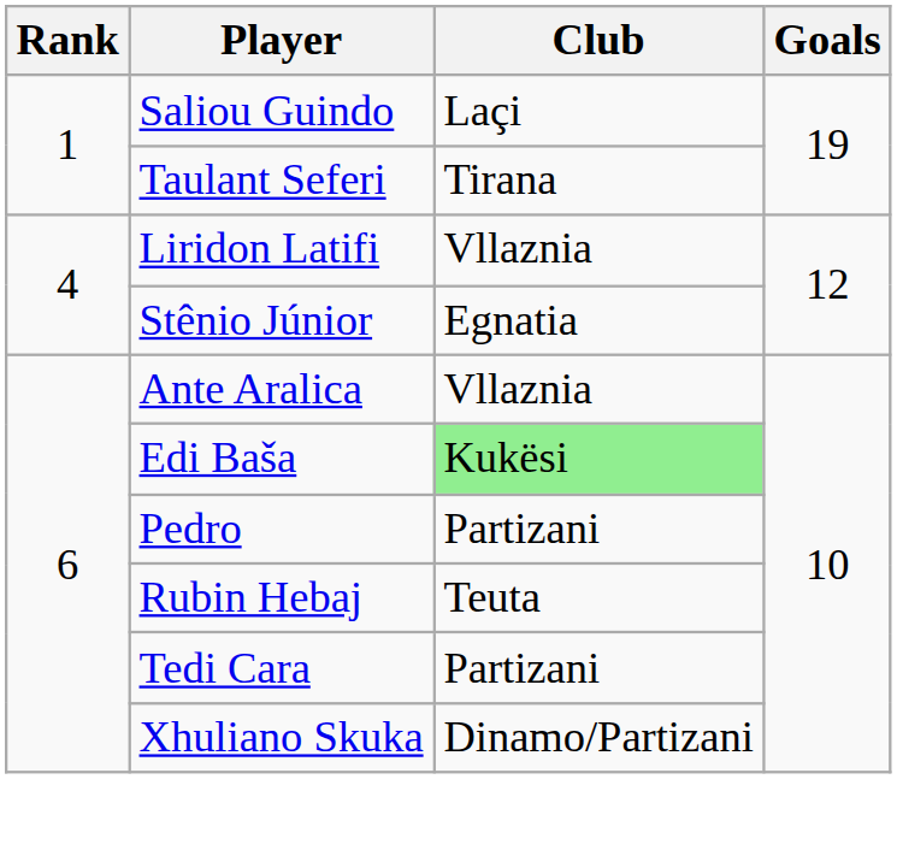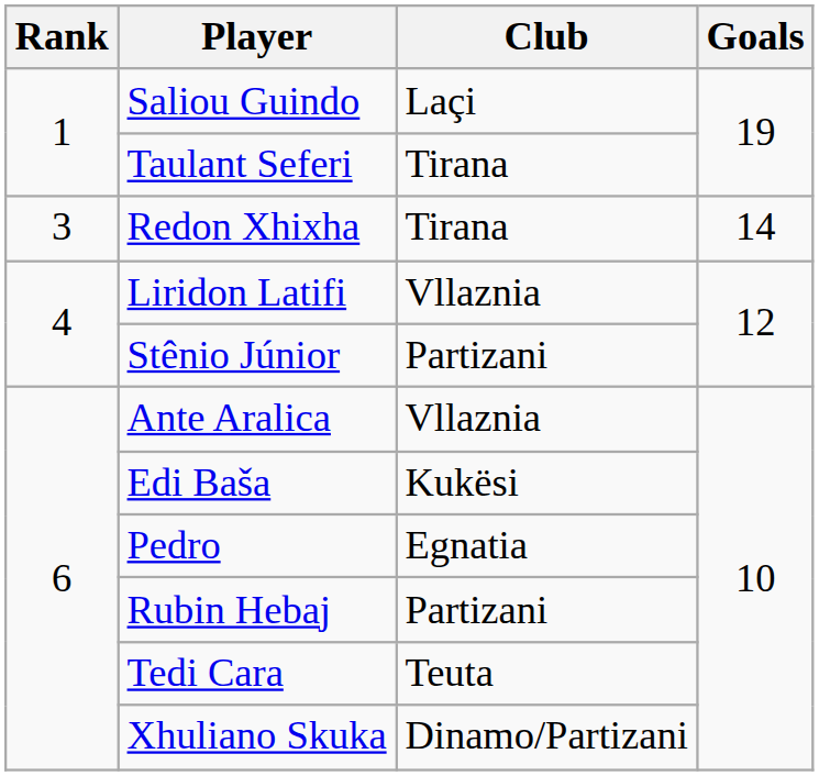 <table class="wikitable" style="text-align:center">
 <tr>
 <th>Rank</th>
 <th>Player</th>
 <th>Club</th>
 <th>Goals</th>
 </tr>
 <tr>
 <td rowspan="2">1</td>
 <td align="left"> <a href='#'>Saliou Guindo</a></td>
 <td align="left">Laçi</td>
 <td rowspan="2">19</td>
 </tr>
 <tr>
 <td align="left"> <a href='#'>Taulant Seferi</a></td>
 <td align="left">Tirana</td>
 </tr>
 <tr>
+<td rowspan="1">3</td>
+<td align="left"> <a href='#'>Redon Xhixha</a></td>
+<td align="left">Tirana</td>
+<td rowspan="1">14</td>
+</tr>
+<tr>
 <td rowspan="2">4</td>
 <td align="left"> <a href='#'>Liridon Latifi</a></td>
 <td align="left">Vllaznia</td>
 <td rowspan="2">12</td>
 </tr>
 <tr>
 <td align="left"> <a href='#'>Stênio Júnior</a></td>
-<td align="left">Egnatia</td>
+<td align="left">Partizani</td>
 </tr>
 <tr>
 <td rowspan="6">6</td>
 <td align="left"> <a href='#'>Ante Aralica</a></td>
 <td align="left">Vllaznia</td>
 <td rowspan="6">10</td>
 </tr>
 <tr>
 <td align="left"> <a href='#'>Edi Baša</a></td>
-<td align="left" style="background: lightgreen;">Kukësi</td>
+<td align="left">Kukësi</td>
 </tr>
 <tr>
 <td align="left"> <a href='#'>Pedro</a></td>
+<td align="left">Egnatia</td>
+</tr>
+<tr>
+<td align="left"> <a href='#'>Rubin Hebaj</a></td>
 <td align="left">Partizani</td>
 </tr>
 <tr>
-<td align="left"> <a href='#'>Rubin Hebaj</a></td>
+<td align="left"> <a href='#'>Tedi Cara</a></td>
 <td align="left">Teuta</td>
-</tr>
-<tr>
-<td align="left"> <a href='#'>Tedi Cara</a></td>
-<td align="left">Partizani</td>
 </tr>
 <tr>
 <td align="left"> <a href='#'>Xhuliano Skuka</a></td>
 <td align="left">Dinamo/Partizani</td>
 </tr>
 </table>
